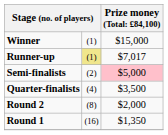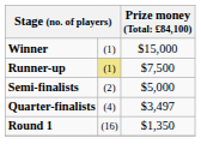 <table class="wikitable">
 <tr>
 <th colspan=2>Stage <small>(no. of players)</small></th>
 <th>Prize money<br><small>(Total: £84,100)</small></th>
 </tr>
 <tr>
 <td><strong>Winner</strong></td>
 <td align=center><small>(1)</small></td>
 <td align=center>$15,000</td>
 </tr>
 <tr>
 <td><strong>Runner-up</strong></td>
 <td align=center style="background: khaki;"><small>(1)</small></td>
-<td align=center>$7,017</td>
+<td align=center>$7,500</td>
 </tr>
 <tr>
 <td><strong>Semi-finalists</strong></td>
 <td align=center><small>(2)</small></td>
-<td align=center style="background: pink;">$5,000</td>
+<td align=center>$5,000</td>
 </tr>
 <tr>
 <td><strong>Quarter-finalists</strong></td>
 <td align=center><small>(4)</small></td>
-<td align=center>$3,500</td>
-</tr>
-<tr>
-<td><strong>Round 2</strong></td>
-<td align=center><small>(8)</small></td>
-<td align=center>$2,000</td>
+<td align=center>$3,497</td>
 </tr>
 <tr>
 <td><strong>Round 1</strong></td>
 <td align=center><small>(16)</small></td>
 <td align=center>$1,350</td>
 </tr>
 <tr>
 </tr>
 </table>
